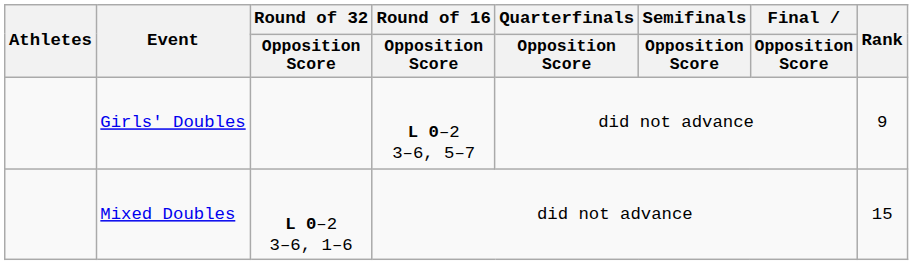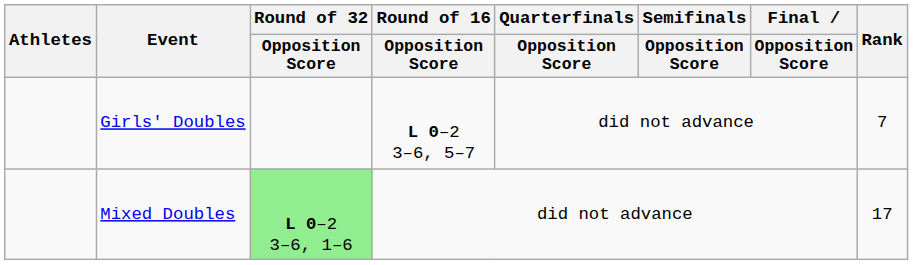 <table class=wikitable style="font-size:90%">
 <tr>
 <th rowspan="2">Athletes</th>
 <th rowspan="2">Event</th>
 <th>Round of 32</th>
 <th>Round of 16</th>
 <th>Quarterfinals</th>
 <th>Semifinals</th>
 <th>Final / </th>
 <th rowspan=2>Rank</th>
 </tr>
 <tr style="font-size:95%">
 <th>Opposition<br>Score</th>
 <th>Opposition<br>Score</th>
 <th>Opposition<br>Score</th>
 <th>Opposition<br>Score</th>
 <th>Opposition<br>Score</th>
 </tr>
 <tr align=center>
 <td align=left><br></td>
 <td align=left><a href='#'>Girls' Doubles</a></td>
 <td></td>
 <td><br><br><strong>L</strong> <strong>0</strong>–2 <br> 3–6, 5–7</td>
 <td colspan=3>did not advance</td>
-<td>9</td>
+<td>7</td>
 </tr>
 <tr align=center>
 <td align=left><br></td>
 <td align=left><a href='#'>Mixed Doubles</a></td>
-<td><br> <br><strong>L</strong> <strong>0</strong>–2 <br> 3–6, 1–6</td>
+<td style="background: lightgreen;"><br> <br><strong>L</strong> <strong>0</strong>–2 <br> 3–6, 1–6</td>
 <td colspan=4>did not advance</td>
-<td>15</td>
+<td>17</td>
 </tr>
 </table>
